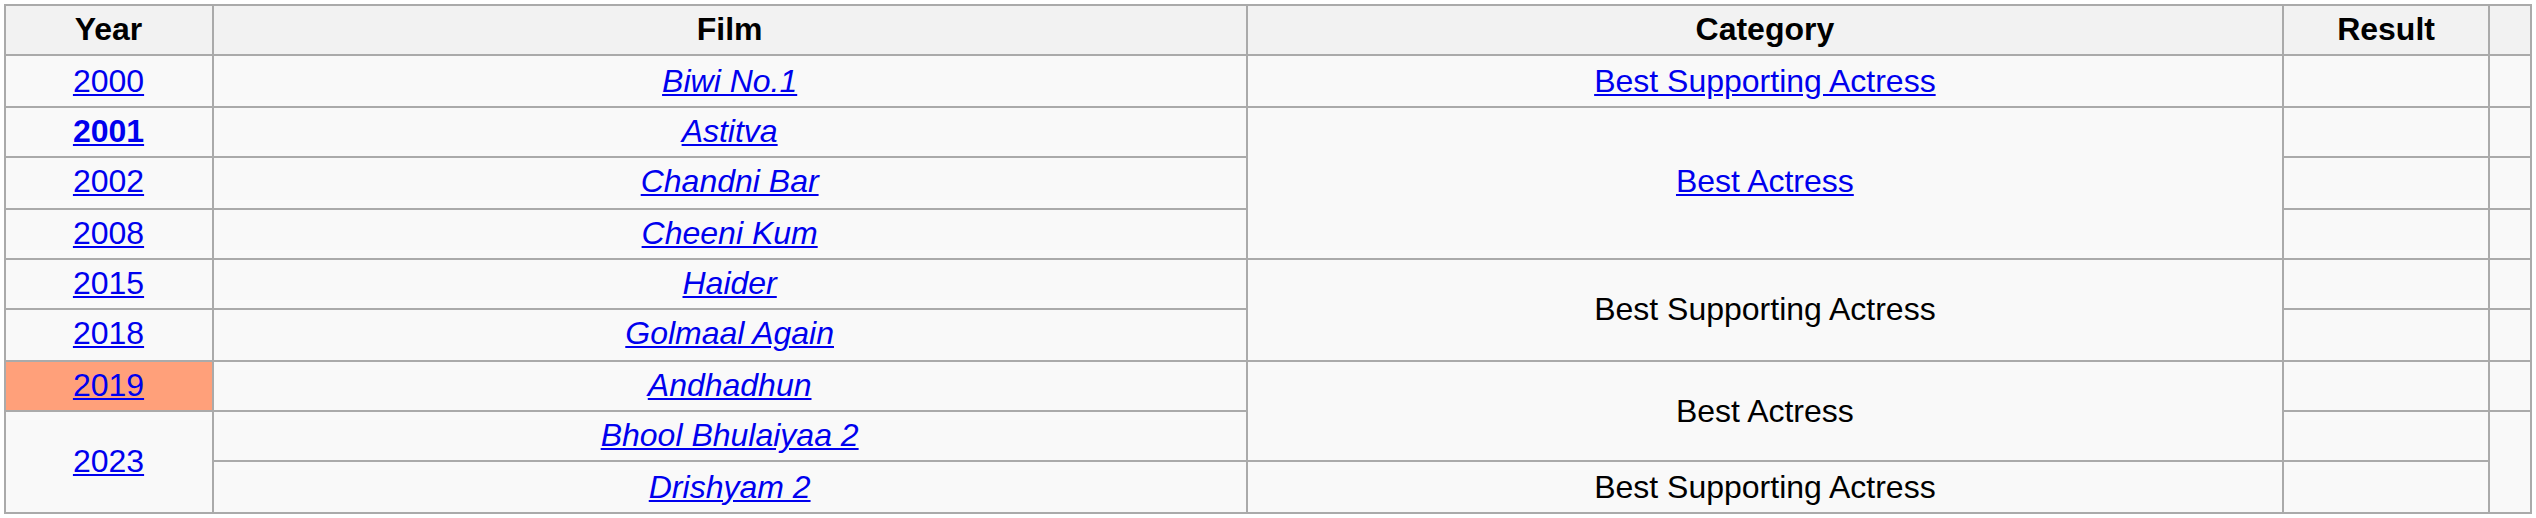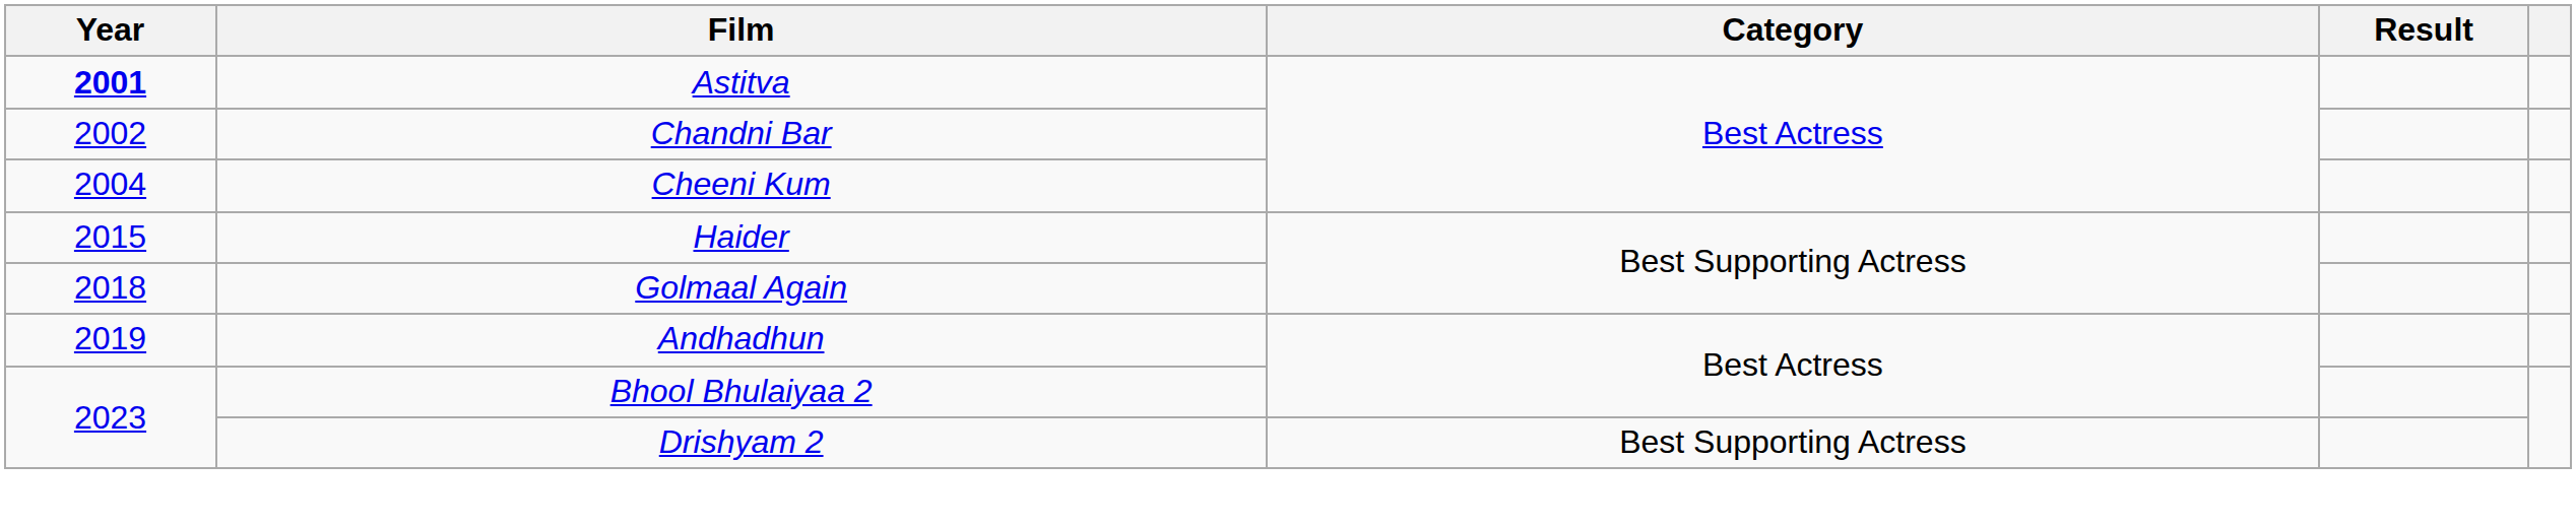 <table class="wikitable sortable" style="width:100%;">
 <tr>
 <th style="width:5%;">Year</th>
 <th style="width:25%;">Film</th>
 <th style="width:25%;">Category</th>
 <th style="width:5%;">Result</th>
 <th style="width:1%;" class="unsortable"></th>
-</tr>
-<tr>
-<td style="text-align:center;"><a href='#'>2000</a></td>
-<td style="text-align:center;"><em><a href='#'>Biwi No.1</a></em></td>
-<td style="text-align:center;"><a href='#'>Best Supporting Actress</a></td>
-<td></td>
-<td style="text-align:center;"></td>
 </tr>
 <tr>
 <td style="text-align:center;"><strong><a href='#'>2001</a></strong></td>
 <td style="text-align:center;"><em><a href='#'>Astitva</a></em></td>
 <td style="text-align:center;" rowspan="3"><a href='#'>Best Actress</a></td>
 <td></td>
 <td style="text-align:center;"></td>
 </tr>
 <tr>
 <td style="text-align:center;"><a href='#'>2002</a></td>
 <td style="text-align:center;"><em><a href='#'>Chandni Bar</a></em></td>
 <td></td>
 <td style="text-align:center;"></td>
 </tr>
 <tr>
-<td style="text-align:center;"><a href='#'>2008</a></td>
+<td style="text-align:center;"><a href='#'>2004</a></td>
 <td style="text-align:center;"><em><a href='#'>Cheeni Kum</a></em></td>
 <td></td>
 <td style="text-align:center;"></td>
 </tr>
 <tr>
 <td style="text-align:center;"><a href='#'>2015</a></td>
 <td style="text-align:center;"><em><a href='#'>Haider</a></em></td>
 <td style="text-align:center;" rowspan="2">Best Supporting Actress</td>
 <td></td>
 <td style="text-align:center;"></td>
 </tr>
 <tr>
 <td style="text-align:center;"><a href='#'>2018</a></td>
 <td style="text-align:center;"><em><a href='#'>Golmaal Again</a></em></td>
 <td></td>
 <td style="text-align:center;"></td>
 </tr>
 <tr>
-<td style="background: lightsalmon; text-align:center;"><a href='#'>2019</a></td>
+<td style="text-align:center;"><a href='#'>2019</a></td>
 <td style="text-align:center;"><em><a href='#'>Andhadhun</a></em></td>
 <td rowspan="2" style="text-align:center;">Best Actress</td>
 <td></td>
 <td style="text-align:center;"></td>
 </tr>
 <tr>
 <td rowspan="2" style="text-align:center;"><a href='#'>2023</a></td>
 <td style="text-align:center;"><em><a href='#'>Bhool Bhulaiyaa 2</a></em></td>
 <td></td>
 <td rowspan="2" style="text-align:center;"></td>
 </tr>
 <tr>
 <td style="text-align:center;"><em><a href='#'>Drishyam 2</a></em></td>
 <td style="text-align:center;">Best Supporting Actress</td>
 <td></td>
 </tr>
 </table>
